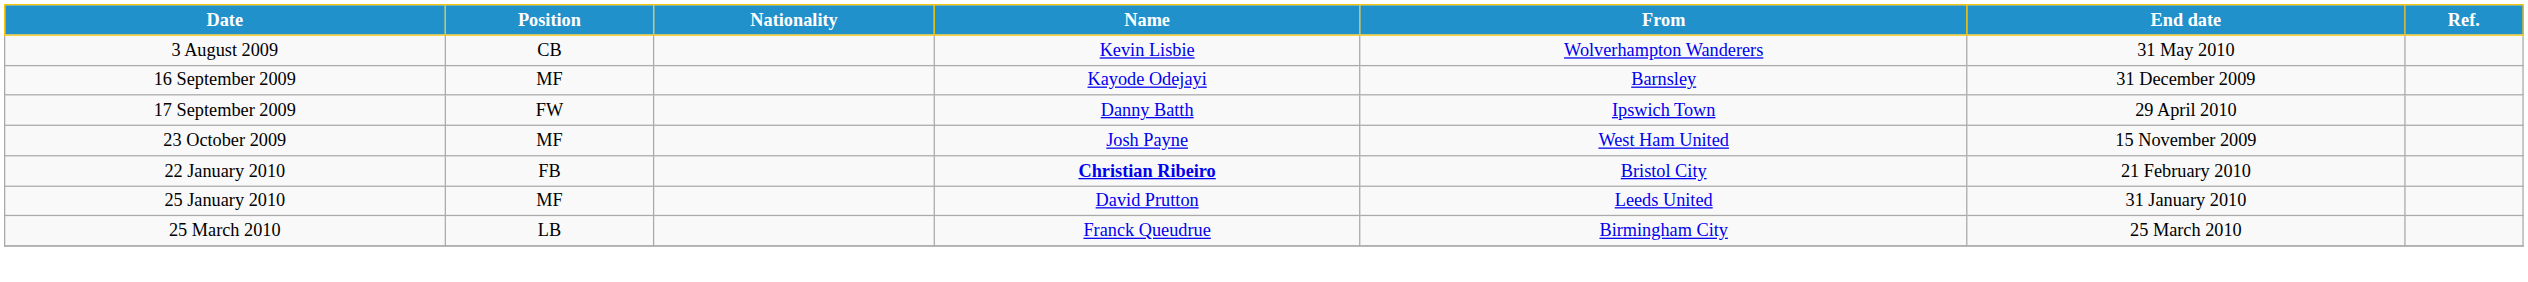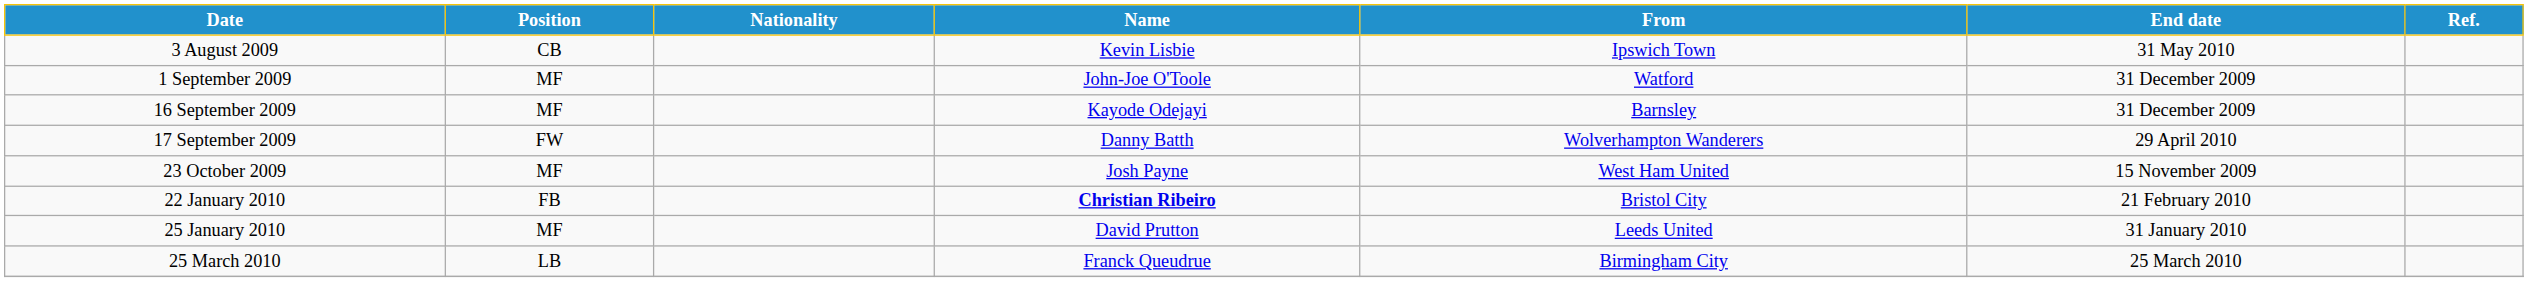 <table class="wikitable" style="text-align:center; font-size:90%; width:100%;">
 <tr>
 <th style="background:#2191CC; color:white; border:1px solid #F7C408; text-align:center;">Date</th>
 <th style="background:#2191CC; color:white; border:1px solid #F7C408; text-align:center;">Position</th>
 <th style="background:#2191CC; color:white; border:1px solid #F7C408; text-align:center;">Nationality</th>
 <th style="background:#2191CC; color:white; border:1px solid #F7C408; text-align:center;">Name</th>
 <th style="background:#2191CC; color:white; border:1px solid #F7C408; text-align:center;">From</th>
 <th style="background:#2191CC; color:white; border:1px solid #F7C408; text-align:center;">End date</th>
 <th style="background:#2191CC; color:white; border:1px solid #F7C408; text-align:center;">Ref.</th>
 </tr>
 <tr>
 <td>3 August 2009</td>
 <td>CB</td>
 <td></td>
 <td><a href='#'>Kevin Lisbie</a></td>
-<td> <a href='#'>Wolverhampton Wanderers</a></td>
+<td> <a href='#'>Ipswich Town</a></td>
 <td>31 May 2010</td>
+<td></td>
+</tr>
+<tr>
+<td>1 September 2009</td>
+<td>MF</td>
+<td></td>
+<td><a href='#'>John-Joe O'Toole</a></td>
+<td> <a href='#'>Watford</a></td>
+<td>31 December 2009</td>
 <td></td>
 </tr>
 <tr>
 <td>16 September 2009</td>
 <td>MF</td>
 <td></td>
 <td><a href='#'>Kayode Odejayi</a></td>
 <td> <a href='#'>Barnsley</a></td>
 <td>31 December 2009</td>
 <td></td>
 </tr>
 <tr>
 <td>17 September 2009</td>
 <td>FW</td>
 <td></td>
 <td><a href='#'>Danny Batth</a></td>
-<td> <a href='#'>Ipswich Town</a></td>
+<td> <a href='#'>Wolverhampton Wanderers</a></td>
 <td>29 April 2010</td>
 <td></td>
 </tr>
 <tr>
 <td>23 October 2009</td>
 <td>MF</td>
 <td></td>
 <td><a href='#'>Josh Payne</a></td>
 <td> <a href='#'>West Ham United</a></td>
 <td>15 November 2009</td>
 <td></td>
 </tr>
 <tr>
 <td>22 January 2010</td>
 <td>FB</td>
 <td></td>
 <td><strong><a href='#'>Christian Ribeiro</a></strong></td>
 <td> <a href='#'>Bristol City</a></td>
 <td>21 February 2010</td>
 <td></td>
 </tr>
 <tr>
 <td>25 January 2010</td>
 <td>MF</td>
 <td></td>
 <td><a href='#'>David Prutton</a></td>
 <td> <a href='#'>Leeds United</a></td>
 <td>31 January 2010</td>
 <td></td>
 </tr>
 <tr>
 <td>25 March 2010</td>
 <td>LB</td>
 <td></td>
 <td><a href='#'>Franck Queudrue</a></td>
 <td> <a href='#'>Birmingham City</a></td>
 <td>25 March 2010</td>
 <td></td>
 </tr>
 <tr>
 </tr>
 </table>
